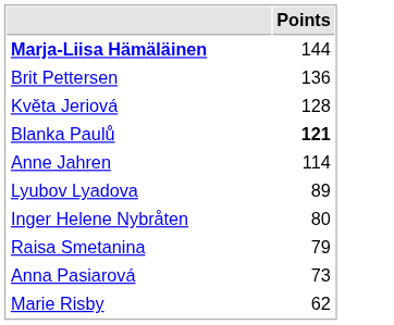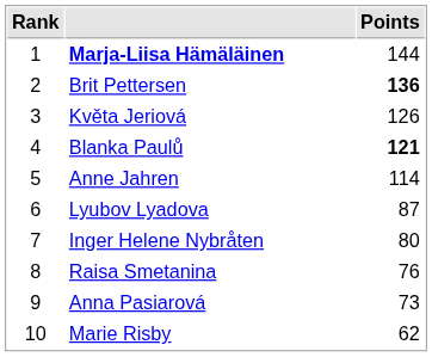 <table cellspacing="1" cellpadding="3" style="border:1px solid #AAAAAA;font-size:86%">
 <tr style="background-color: #E4E4E4;">
+<th style="border-bottom:1px solid #AAAAAA" width=10>Rank</th>
 <th style="border-bottom:1px solid #AAAAAA" width=200></th>
 <th style="border-bottom:1px solid #AAAAAA" width=20 align=right>Points</th>
 </tr>
 <tr>
+<td align=center>1</td>
 <td> <strong><a href='#'>Marja-Liisa Hämäläinen</a></strong></td>
 <td align=right>144</td>
 </tr>
 <tr>
+<td align=center>2</td>
 <td> <a href='#'>Brit Pettersen</a></td>
-<td align=right>136</td>
+<td align=right><strong>136</strong></td>
 </tr>
 <tr>
+<td align=center>3</td>
 <td> <a href='#'>Květa Jeriová</a></td>
-<td align=right>128</td>
+<td align=right>126</td>
 </tr>
 <tr>
+<td align=center>4</td>
 <td> <a href='#'>Blanka Paulů</a></td>
 <td align=right><strong>121</strong></td>
 </tr>
 <tr>
+<td align=center>5</td>
 <td> <a href='#'>Anne Jahren</a></td>
 <td align=right>114</td>
 </tr>
 <tr>
+<td align=center>6</td>
 <td> <a href='#'>Lyubov Lyadova</a></td>
-<td align=right>89</td>
+<td align=right>87</td>
 </tr>
 <tr>
+<td align=center>7</td>
 <td> <a href='#'>Inger Helene Nybråten</a></td>
 <td align=right>80</td>
 </tr>
 <tr>
+<td align=center>8</td>
 <td> <a href='#'>Raisa Smetanina</a></td>
-<td align=right>79</td>
+<td align=right>76</td>
 </tr>
 <tr>
+<td align=center>9</td>
 <td> <a href='#'>Anna Pasiarová</a></td>
 <td align=right>73</td>
 </tr>
 <tr>
+<td align=center>10</td>
 <td> <a href='#'>Marie Risby</a></td>
 <td align=right>62</td>
 </tr>
 </table>
